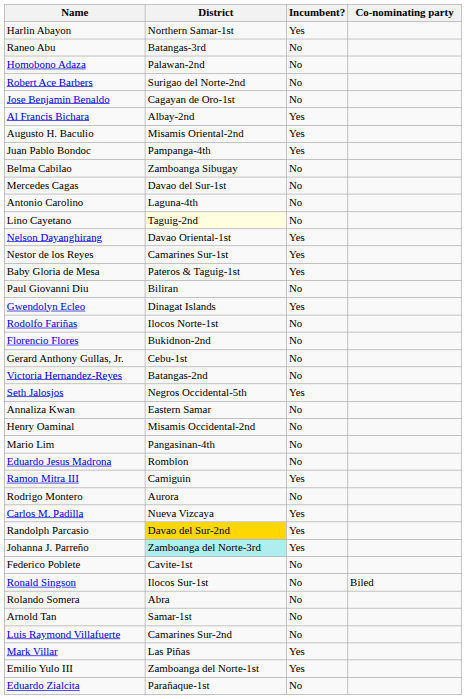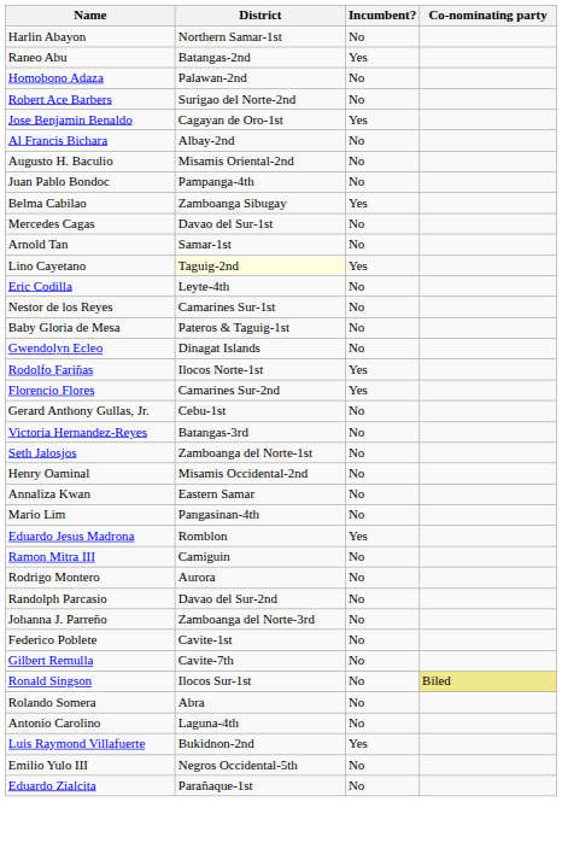 <table class=wikitable>
 <tr>
 <th width=200px>Name</th>
 <th width=200px>District</th>
 <th>Incumbent?</th>
 <th width=160px>Co-nominating party</th>
 </tr>
 <tr>
 <td>Harlin Abayon</td>
 <td>Northern Samar-1st</td>
-<td>Yes</td>
+<td>No</td>
 </tr>
 <tr>
 <td>Raneo Abu</td>
-<td>Batangas-3rd</td>
-<td>No</td>
+<td>Batangas-2nd</td>
+<td>Yes</td>
 <td></td>
 </tr>
 <tr>
 <td><a href='#'>Homobono Adaza</a></td>
 <td>Palawan-2nd</td>
 <td>No</td>
 <td></td>
 </tr>
 <tr>
 <td><a href='#'>Robert Ace Barbers</a></td>
 <td>Surigao del Norte-2nd</td>
 <td>No</td>
 <td></td>
 </tr>
 <tr>
 <td><a href='#'>Jose Benjamin Benaldo</a></td>
 <td>Cagayan de Oro-1st</td>
-<td>No</td>
+<td>Yes</td>
 <td></td>
 </tr>
 <tr>
 <td><a href='#'>Al Francis Bichara</a></td>
 <td>Albay-2nd</td>
-<td>Yes</td>
+<td>No</td>
 <td></td>
 </tr>
 <tr>
 <td>Augusto H. Baculio</td>
 <td>Misamis Oriental-2nd</td>
-<td>Yes</td>
+<td>No</td>
 </tr>
 <tr>
 <td>Juan Pablo Bondoc</td>
 <td>Pampanga-4th</td>
-<td>Yes</td>
+<td>No</td>
 <td></td>
 </tr>
 <tr>
 <td>Belma Cabilao</td>
 <td>Zamboanga Sibugay</td>
-<td>No</td>
+<td>Yes</td>
 <td></td>
 </tr>
 <tr>
 <td>Mercedes Cagas</td>
 <td>Davao del Sur-1st</td>
 <td>No</td>
 <td></td>
 </tr>
 <tr>
-<td>Antonio Carolino</td>
-<td>Laguna-4th</td>
+<td>Arnold Tan</td>
+<td>Samar-1st</td>
 <td>No</td>
 <td></td>
 </tr>
 <tr>
 <td>Lino Cayetano</td>
 <td style="background: lightyellow;">Taguig-2nd</td>
-<td>No</td>
+<td>Yes</td>
 <td></td>
 </tr>
 <tr>
-<td><a href='#'>Nelson Dayanghirang</a></td>
-<td>Davao Oriental-1st</td>
-<td>Yes</td>
+<td><a href='#'>Eric Codilla</a></td>
+<td>Leyte-4th</td>
+<td>No</td>
 <td></td>
 </tr>
 <tr>
 <td>Nestor de los Reyes</td>
 <td>Camarines Sur-1st</td>
-<td>Yes</td>
+<td>No</td>
 <td></td>
 </tr>
 <tr>
 <td>Baby Gloria de Mesa</td>
 <td>Pateros & Taguig-1st</td>
-<td>Yes</td>
-<td></td>
-</tr>
-<tr>
-<td>Paul Giovanni Diu</td>
-<td>Biliran</td>
 <td>No</td>
 <td></td>
 </tr>
 <tr>
 <td><a href='#'>Gwendolyn Ecleo</a></td>
 <td>Dinagat Islands</td>
-<td>Yes</td>
+<td>No</td>
 <td></td>
 </tr>
 <tr>
 <td><a href='#'>Rodolfo Fariñas</a></td>
 <td>Ilocos Norte-1st</td>
-<td>No</td>
+<td>Yes</td>
 <td></td>
 </tr>
 <tr>
 <td><a href='#'>Florencio Flores</a></td>
-<td>Bukidnon-2nd</td>
-<td>No</td>
+<td>Camarines Sur-2nd</td>
+<td>Yes</td>
 <td></td>
 </tr>
 <tr>
 <td>Gerard Anthony Gullas, Jr.</td>
 <td>Cebu-1st</td>
 <td>No</td>
 <td></td>
 </tr>
 <tr>
 <td><a href='#'>Victoria Hernandez-Reyes</a></td>
-<td>Batangas-2nd</td>
+<td>Batangas-3rd</td>
 <td>No</td>
 <td></td>
 </tr>
 <tr>
 <td><a href='#'>Seth Jalosjos</a></td>
-<td>Negros Occidental-5th</td>
-<td>Yes</td>
-<td></td>
-</tr>
-<tr>
-<td>Annaliza Kwan</td>
-<td>Eastern Samar</td>
+<td>Zamboanga del Norte-1st</td>
 <td>No</td>
 <td></td>
 </tr>
 <tr>
 <td>Henry Oaminal</td>
 <td>Misamis Occidental-2nd</td>
+<td>No</td>
+<td></td>
+</tr>
+<tr>
+<td>Annaliza Kwan</td>
+<td>Eastern Samar</td>
 <td>No</td>
 <td></td>
 </tr>
 <tr>
 <td>Mario Lim</td>
 <td>Pangasinan-4th</td>
 <td>No</td>
 <td></td>
 </tr>
 <tr>
 <td><a href='#'>Eduardo Jesus Madrona</a></td>
 <td>Romblon</td>
-<td>No</td>
+<td>Yes</td>
 </tr>
 <tr>
 <td><a href='#'>Ramon Mitra III</a></td>
 <td>Camiguin</td>
-<td>Yes</td>
+<td>No</td>
 <td></td>
 </tr>
 <tr>
 <td>Rodrigo Montero</td>
 <td>Aurora</td>
 <td>No</td>
 <td></td>
 </tr>
 <tr>
-<td><a href='#'>Carlos M. Padilla</a></td>
-<td>Nueva Vizcaya</td>
-<td>Yes</td>
-<td></td>
-</tr>
-<tr>
 <td>Randolph Parcasio</td>
-<td style="background: gold;">Davao del Sur-2nd</td>
-<td>Yes</td>
+<td>Davao del Sur-2nd</td>
+<td>No</td>
 <td></td>
 </tr>
 <tr>
 <td>Johanna J. Parreño</td>
-<td style="background: paleturquoise;">Zamboanga del Norte-3rd</td>
-<td>Yes</td>
+<td>Zamboanga del Norte-3rd</td>
+<td>No</td>
 <td></td>
 </tr>
 <tr>
 <td>Federico Poblete</td>
 <td>Cavite-1st</td>
 <td>No</td>
 <td></td>
 </tr>
 <tr>
+<td><a href='#'>Gilbert Remulla</a></td>
+<td>Cavite-7th</td>
+<td>No</td>
+<td></td>
+</tr>
+<tr>
 <td><a href='#'>Ronald Singson</a></td>
 <td>Ilocos Sur-1st</td>
 <td>No</td>
-<td>Biled</td>
+<td style="background: khaki;">Biled</td>
 </tr>
 <tr>
 <td>Rolando Somera</td>
 <td>Abra</td>
 <td>No</td>
 <td></td>
 </tr>
 <tr>
-<td>Arnold Tan</td>
-<td>Samar-1st</td>
+<td>Antonio Carolino</td>
+<td>Laguna-4th</td>
 <td>No</td>
 <td></td>
 </tr>
 <tr>
 <td><a href='#'>Luis Raymond Villafuerte</a></td>
-<td>Camarines Sur-2nd</td>
-<td>No</td>
-<td></td>
-</tr>
-<tr>
-<td><a href='#'>Mark Villar</a></td>
-<td>Las Piñas</td>
+<td>Bukidnon-2nd</td>
 <td>Yes</td>
 <td></td>
 </tr>
 <tr>
 <td>Emilio Yulo III</td>
-<td>Zamboanga del Norte-1st</td>
-<td>Yes</td>
+<td>Negros Occidental-5th</td>
+<td>No</td>
 <td></td>
 </tr>
 <tr>
 <td><a href='#'>Eduardo Zialcita</a></td>
 <td>Parañaque-1st</td>
 <td>No</td>
 <td></td>
 </tr>
 </table>
